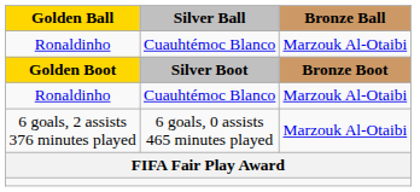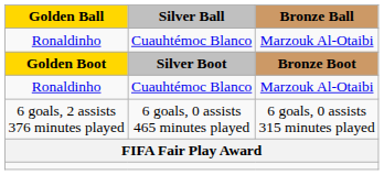 <table class="wikitable" style="text-align:center">
 <tr>
 <th scope=col style="background-color: gold">Golden Ball</th>
 <th scope=col style="background-color: silver">Silver Ball</th>
 <th scope=col style="background-color: #cc9966">Bronze Ball</th>
 </tr>
 <tr>
 <td> <a href='#'>Ronaldinho</a></td>
 <td> <a href='#'>Cuauhtémoc Blanco</a></td>
 <td> <a href='#'>Marzouk Al-Otaibi</a></td>
 </tr>
 <tr>
 <th scope=col style="background-color: gold">Golden Boot</th>
 <th scope=col style="background-color: silver">Silver Boot</th>
 <th scope=col style="background-color: #cc9966">Bronze Boot</th>
 </tr>
 <tr>
 <td> <a href='#'>Ronaldinho</a></td>
 <td> <a href='#'>Cuauhtémoc Blanco</a></td>
 <td> <a href='#'>Marzouk Al-Otaibi</a></td>
 </tr>
 <tr>
 <td>6 goals, 2 assists<br>376 minutes played</td>
 <td>6 goals, 0 assists<br>465 minutes played</td>
-<td> <a href='#'>Marzouk Al-Otaibi</a></td>
+<td>6 goals, 0 assists<br>315 minutes played</td>
 </tr>
 <tr>
 <th colspan="3">FIFA Fair Play Award</th>
 </tr>
 <tr>
 <td colspan="3"></td>
 </tr>
 </table>
